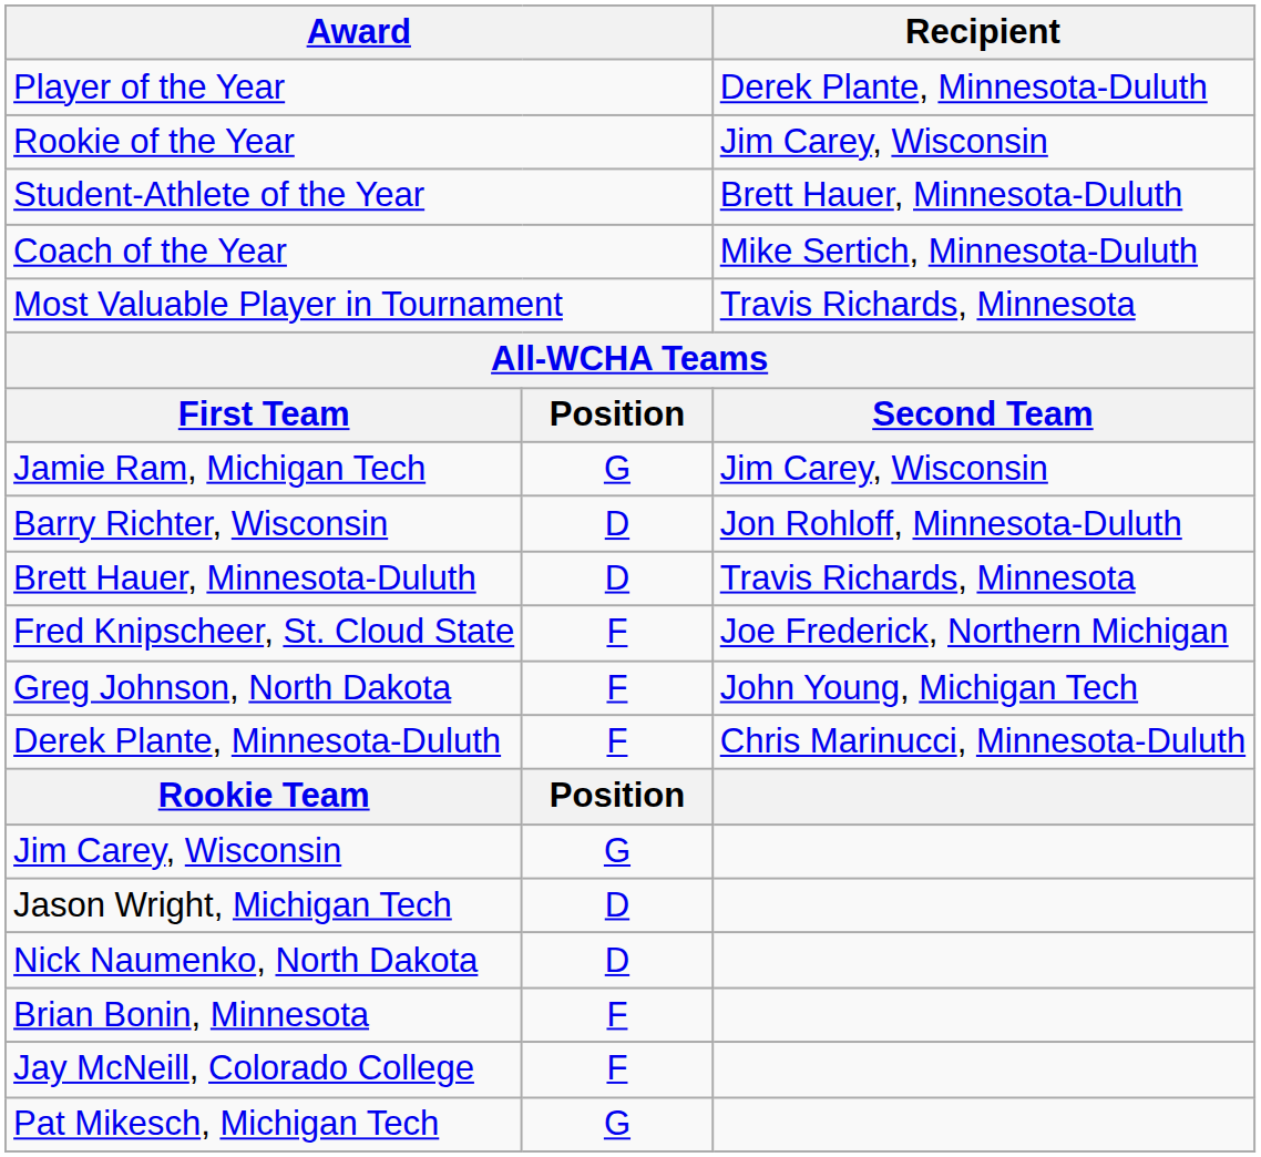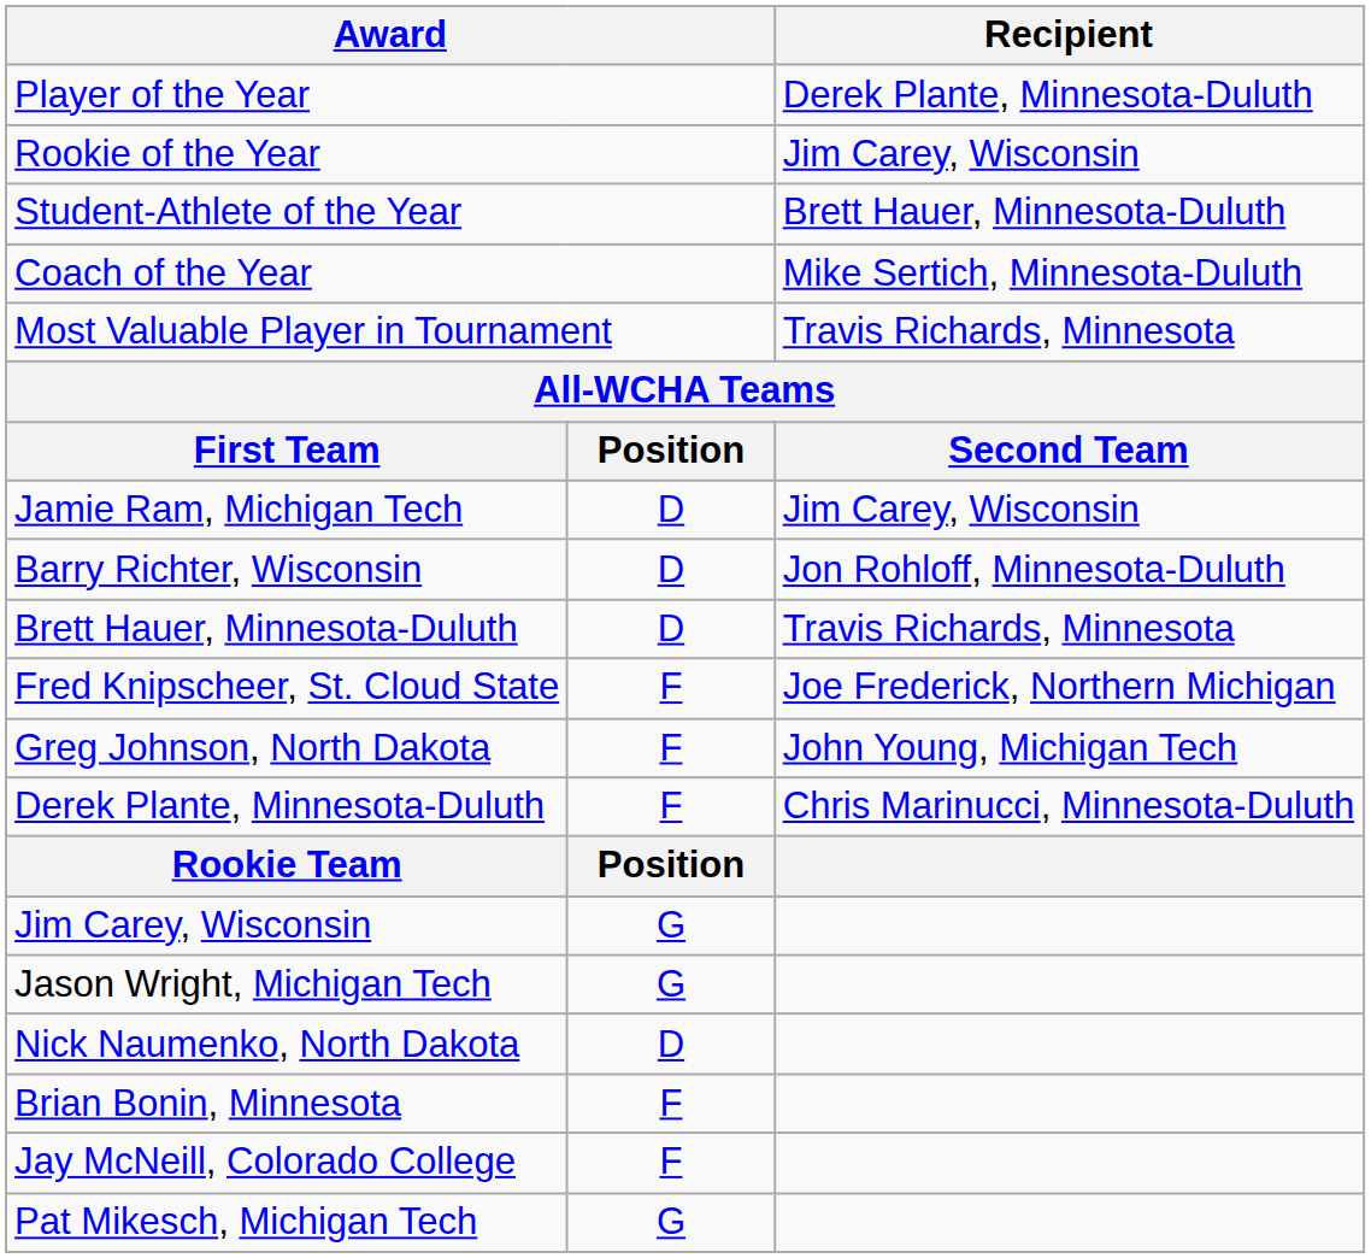 <table class="wikitable">
 <tr>
 <th colspan=2><a href='#'>Award</a></th>
 <th>Recipient</th>
 </tr>
 <tr>
 <td colspan=2><a href='#'>Player of the Year</a></td>
 <td><a href='#'>Derek Plante</a>, <a href='#'>Minnesota-Duluth</a></td>
 </tr>
 <tr>
 <td colspan=2><a href='#'>Rookie of the Year</a></td>
 <td><a href='#'>Jim Carey</a>, <a href='#'>Wisconsin</a></td>
 </tr>
 <tr>
 <td colspan=2><a href='#'>Student-Athlete of the Year</a></td>
 <td><a href='#'>Brett Hauer</a>, <a href='#'>Minnesota-Duluth</a></td>
 </tr>
 <tr>
 <td colspan=2><a href='#'>Coach of the Year</a></td>
 <td><a href='#'>Mike Sertich</a>, <a href='#'>Minnesota-Duluth</a></td>
 </tr>
 <tr>
 <td colspan=2><a href='#'>Most Valuable Player in Tournament</a></td>
 <td><a href='#'>Travis Richards</a>, <a href='#'>Minnesota</a></td>
 </tr>
 <tr>
 <th colspan=3><a href='#'>All-WCHA Teams</a></th>
 </tr>
 <tr>
 <th><a href='#'>First Team</a></th>
 <th>  Position  </th>
 <th><a href='#'>Second Team</a></th>
 </tr>
 <tr>
 <td><a href='#'>Jamie Ram</a>, <a href='#'>Michigan Tech</a></td>
-<td align=center><a href='#'>G</a></td>
+<td align=center><a href='#'>D</a></td>
 <td><a href='#'>Jim Carey</a>, <a href='#'>Wisconsin</a></td>
 </tr>
 <tr>
 <td><a href='#'>Barry Richter</a>, <a href='#'>Wisconsin</a></td>
 <td align=center><a href='#'>D</a></td>
 <td><a href='#'>Jon Rohloff</a>, <a href='#'>Minnesota-Duluth</a></td>
 </tr>
 <tr>
 <td><a href='#'>Brett Hauer</a>, <a href='#'>Minnesota-Duluth</a></td>
 <td align=center><a href='#'>D</a></td>
 <td><a href='#'>Travis Richards</a>, <a href='#'>Minnesota</a></td>
 </tr>
 <tr>
 <td><a href='#'>Fred Knipscheer</a>, <a href='#'>St. Cloud State</a></td>
 <td align=center><a href='#'>F</a></td>
 <td><a href='#'>Joe Frederick</a>, <a href='#'>Northern Michigan</a></td>
 </tr>
 <tr>
 <td><a href='#'>Greg Johnson</a>, <a href='#'>North Dakota</a></td>
 <td align=center><a href='#'>F</a></td>
 <td><a href='#'>John Young</a>, <a href='#'>Michigan Tech</a></td>
 </tr>
 <tr>
 <td><a href='#'>Derek Plante</a>, <a href='#'>Minnesota-Duluth</a></td>
 <td align=center><a href='#'>F</a></td>
 <td><a href='#'>Chris Marinucci</a>, <a href='#'>Minnesota-Duluth</a></td>
 </tr>
 <tr>
 <th><a href='#'>Rookie Team</a></th>
 <th>  Position  </th>
 <th></th>
 </tr>
 <tr>
 <td><a href='#'>Jim Carey</a>, <a href='#'>Wisconsin</a></td>
 <td align=center><a href='#'>G</a></td>
 <td></td>
 </tr>
 <tr>
 <td>Jason Wright, <a href='#'>Michigan Tech</a></td>
-<td align=center><a href='#'>D</a></td>
+<td align=center><a href='#'>G</a></td>
 <td></td>
 </tr>
 <tr>
 <td><a href='#'>Nick Naumenko</a>, <a href='#'>North Dakota</a></td>
 <td align=center><a href='#'>D</a></td>
 <td></td>
 </tr>
 <tr>
 <td><a href='#'>Brian Bonin</a>, <a href='#'>Minnesota</a></td>
 <td align=center><a href='#'>F</a></td>
 <td></td>
 </tr>
 <tr>
 <td><a href='#'>Jay McNeill</a>, <a href='#'>Colorado College</a></td>
 <td align=center><a href='#'>F</a></td>
 <td></td>
 </tr>
 <tr>
 <td><a href='#'>Pat Mikesch</a>, <a href='#'>Michigan Tech</a></td>
 <td align=center><a href='#'>G</a></td>
 <td></td>
 </tr>
 </table>
